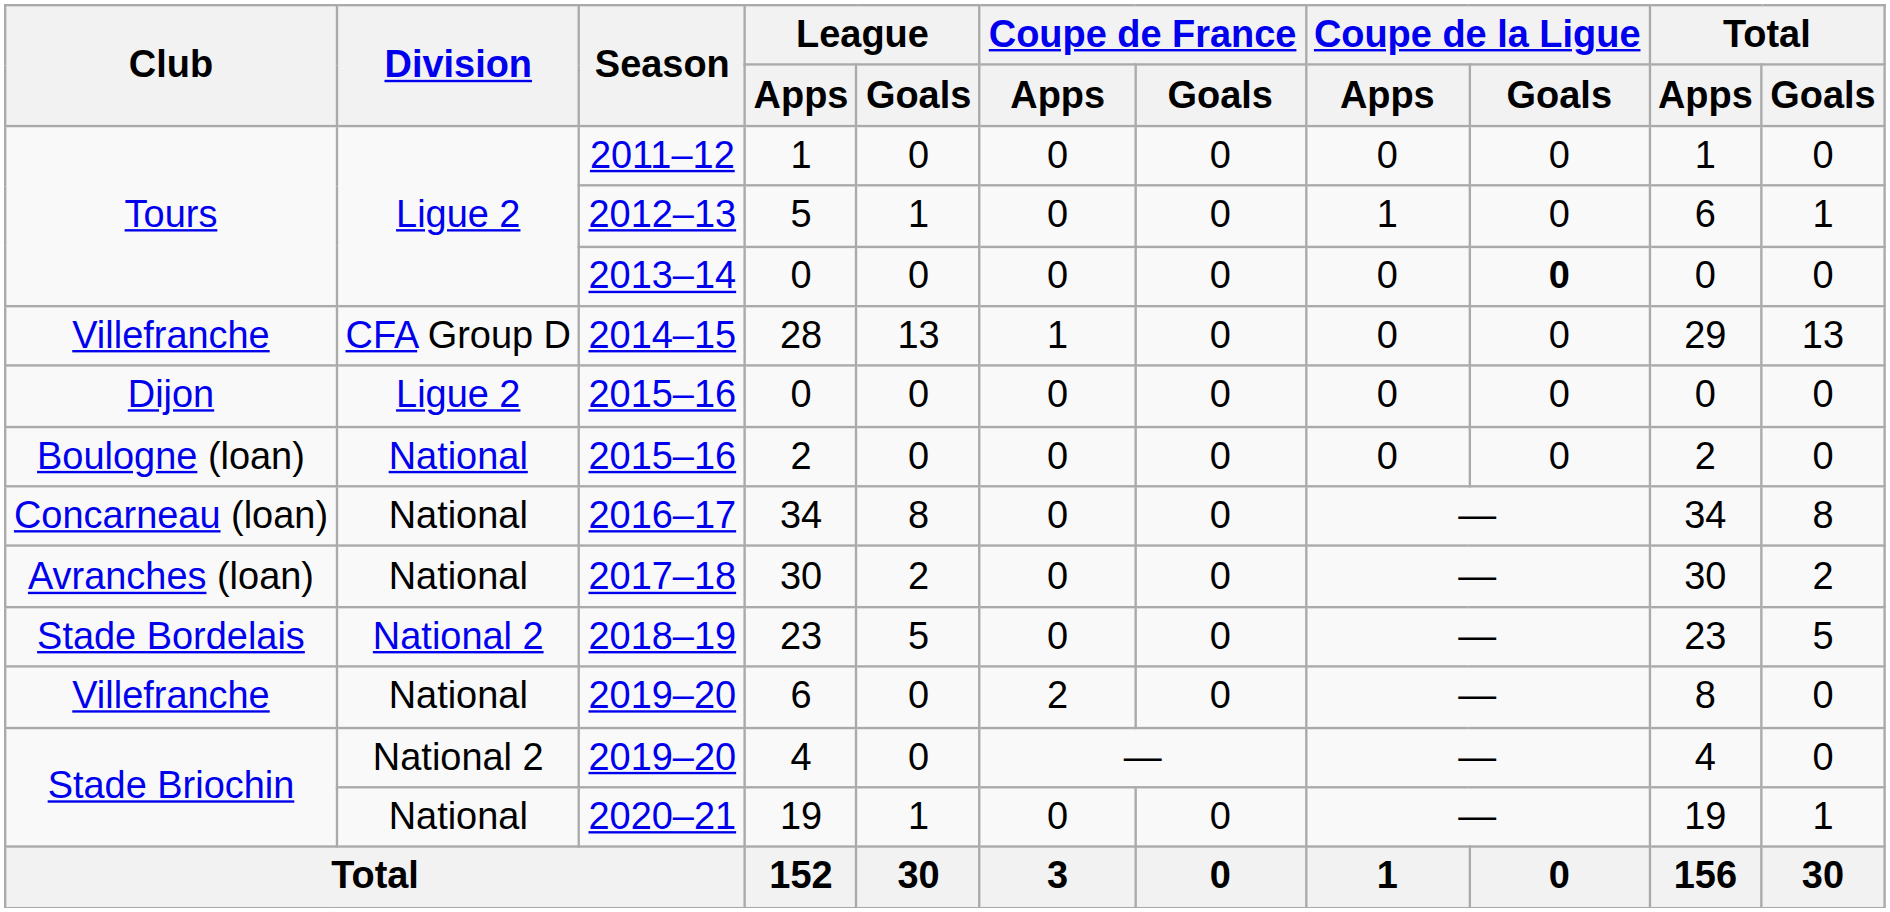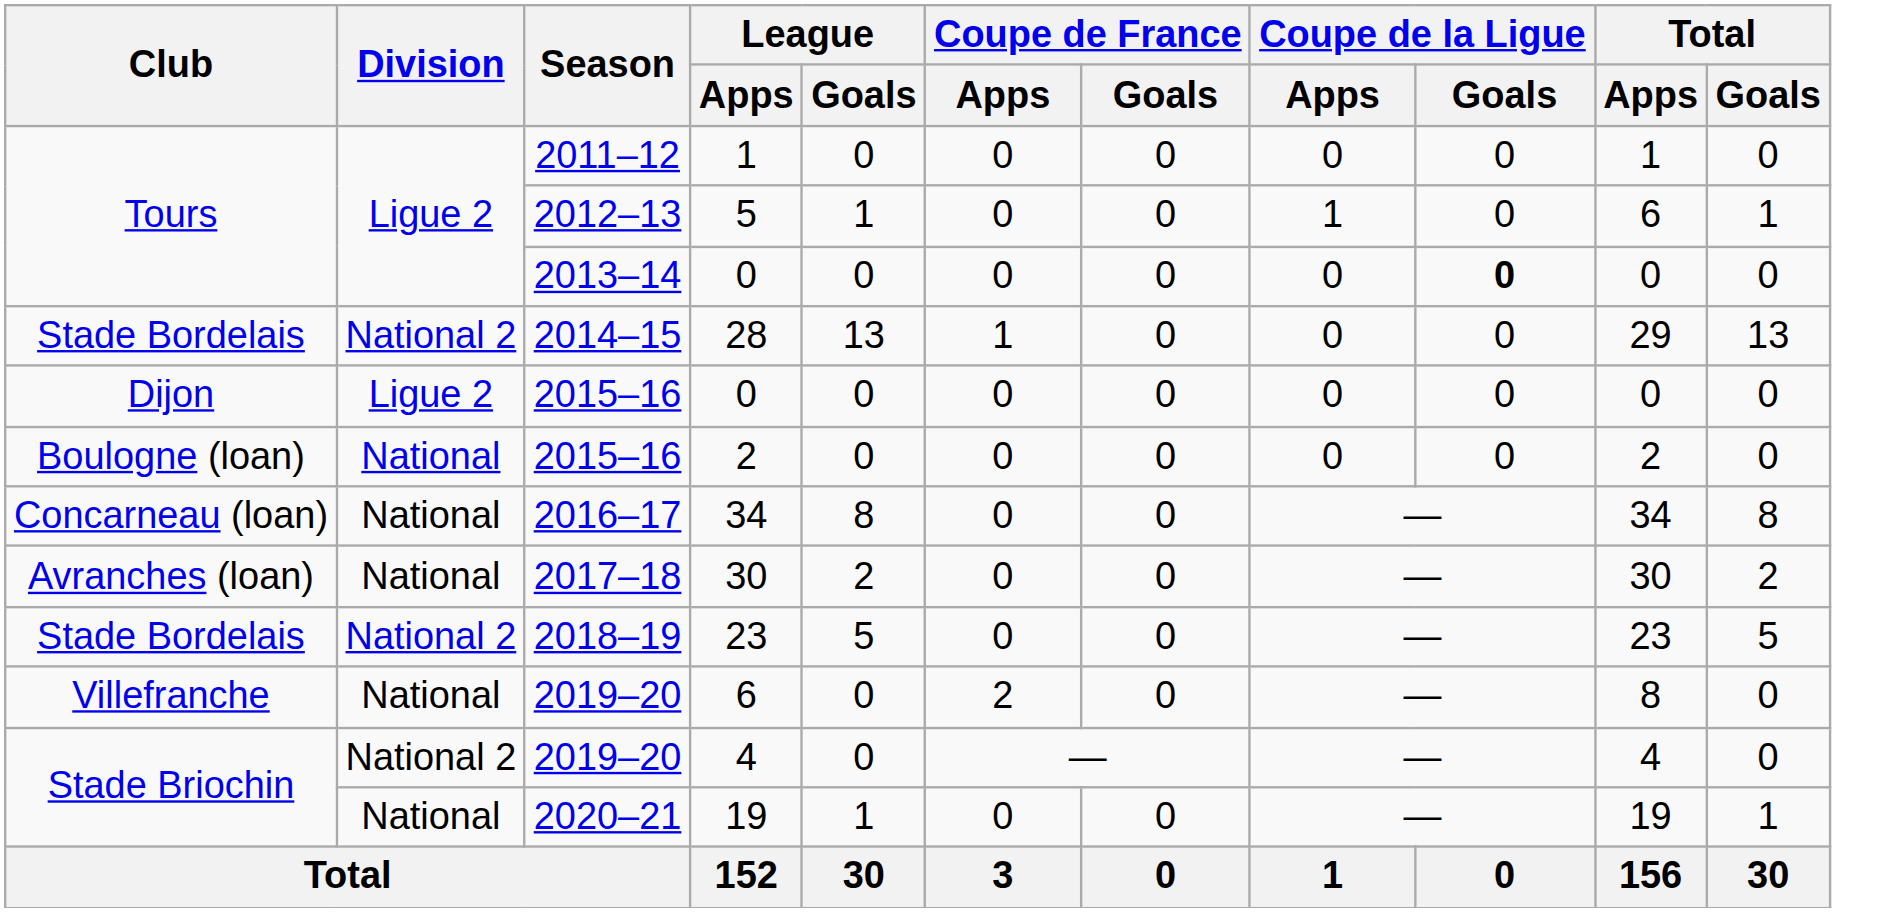 <table class="wikitable" style="text-align:center">
 <tr>
 <th rowspan="2">Club</th>
 <th rowspan="2"><a href='#'>Division</a></th>
 <th rowspan="2">Season</th>
 <th colspan="2">League</th>
 <th colspan="2"><a href='#'>Coupe de France</a></th>
 <th colspan="2"><a href='#'>Coupe de la Ligue</a></th>
 <th colspan="2">Total</th>
 </tr>
 <tr>
 <th>Apps</th>
 <th>Goals</th>
 <th>Apps</th>
 <th>Goals</th>
 <th>Apps</th>
 <th>Goals</th>
 <th>Apps</th>
 <th>Goals</th>
 </tr>
 <tr>
 <td rowspan="3"><a href='#'>Tours</a></td>
 <td rowspan="3"><a href='#'>Ligue 2</a></td>
 <td><a href='#'>2011–12</a></td>
 <td>1</td>
 <td>0</td>
 <td>0</td>
 <td>0</td>
 <td>0</td>
 <td>0</td>
 <td>1</td>
 <td>0</td>
 </tr>
 <tr>
 <td><a href='#'>2012–13</a></td>
 <td>5</td>
 <td>1</td>
 <td>0</td>
 <td>0</td>
 <td>1</td>
 <td>0</td>
 <td>6</td>
 <td>1</td>
 </tr>
 <tr>
 <td><a href='#'>2013–14</a></td>
 <td>0</td>
 <td>0</td>
 <td>0</td>
 <td>0</td>
 <td>0</td>
 <td><strong>0</strong></td>
 <td>0</td>
 <td>0</td>
 </tr>
 <tr>
-<td><a href='#'>Villefranche</a></td>
-<td><a href='#'>CFA</a> Group D</td>
+<td><a href='#'>Stade Bordelais</a></td>
+<td><a href='#'>National 2</a></td>
 <td><a href='#'>2014–15</a></td>
 <td>28</td>
 <td>13</td>
 <td>1</td>
 <td>0</td>
 <td>0</td>
 <td>0</td>
 <td>29</td>
 <td>13</td>
 </tr>
 <tr>
 <td><a href='#'>Dijon</a></td>
 <td><a href='#'>Ligue 2</a></td>
 <td><a href='#'>2015–16</a></td>
 <td>0</td>
 <td>0</td>
 <td>0</td>
 <td>0</td>
 <td>0</td>
 <td>0</td>
 <td>0</td>
 <td>0</td>
 </tr>
 <tr>
 <td><a href='#'>Boulogne</a> (loan)</td>
 <td><a href='#'>National</a></td>
 <td><a href='#'>2015–16</a></td>
 <td>2</td>
 <td>0</td>
 <td>0</td>
 <td>0</td>
 <td>0</td>
 <td>0</td>
 <td>2</td>
 <td>0</td>
 </tr>
 <tr>
 <td><a href='#'>Concarneau</a> (loan)</td>
 <td>National</td>
 <td><a href='#'>2016–17</a></td>
 <td>34</td>
 <td>8</td>
 <td>0</td>
 <td>0</td>
 <td colspan=2>—</td>
 <td>34</td>
 <td>8</td>
 </tr>
 <tr>
 <td><a href='#'>Avranches</a> (loan)</td>
 <td>National</td>
 <td><a href='#'>2017–18</a></td>
 <td>30</td>
 <td>2</td>
 <td>0</td>
 <td>0</td>
 <td colspan=2>—</td>
 <td>30</td>
 <td>2</td>
 </tr>
 <tr>
 <td><a href='#'>Stade Bordelais</a></td>
 <td><a href='#'>National 2</a></td>
 <td><a href='#'>2018–19</a></td>
 <td>23</td>
 <td>5</td>
 <td>0</td>
 <td>0</td>
 <td colspan=2>—</td>
 <td>23</td>
 <td>5</td>
 </tr>
 <tr>
 <td><a href='#'>Villefranche</a></td>
 <td>National</td>
 <td><a href='#'>2019–20</a></td>
 <td>6</td>
 <td>0</td>
 <td>2</td>
 <td>0</td>
 <td colspan=2>—</td>
 <td>8</td>
 <td>0</td>
 </tr>
 <tr>
 <td rowspan=2><a href='#'>Stade Briochin</a></td>
 <td>National 2</td>
 <td><a href='#'>2019–20</a></td>
 <td>4</td>
 <td>0</td>
 <td colspan=2>—</td>
 <td colspan=2>—</td>
 <td>4</td>
 <td>0</td>
 </tr>
 <tr>
 <td>National</td>
 <td><a href='#'>2020–21</a></td>
 <td>19</td>
 <td>1</td>
 <td>0</td>
 <td>0</td>
 <td colspan=2>—</td>
 <td>19</td>
 <td>1</td>
 </tr>
 <tr>
 <th colspan="3">Total</th>
 <th>152</th>
 <th>30</th>
 <th>3</th>
 <th>0</th>
 <th>1</th>
 <th>0</th>
 <th>156</th>
 <th>30</th>
 </tr>
 </table>
